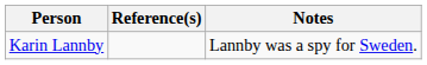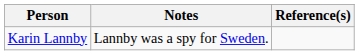 <table class="wikitable sortable">
 <tr>
 <th>Person</th>
+<th class="unsortable">Notes</th>
 <th class="unsortable">Reference(s)</th>
-<th class="unsortable">Notes</th>
 </tr>
 <tr>
 <td data-sort-value="Lannby, Karin"><a href='#'>Karin Lannby</a></td>
+<td>Lannby was a spy for <a href='#'>Sweden</a>.</td>
 <td></td>
-<td>Lannby was a spy for <a href='#'>Sweden</a>.</td>
 </tr>
 </table>
